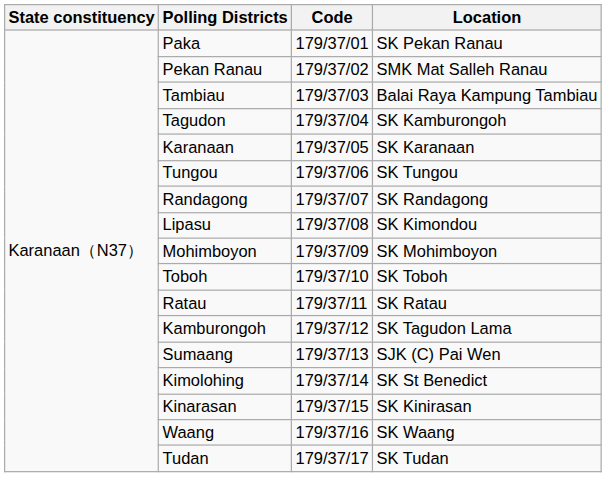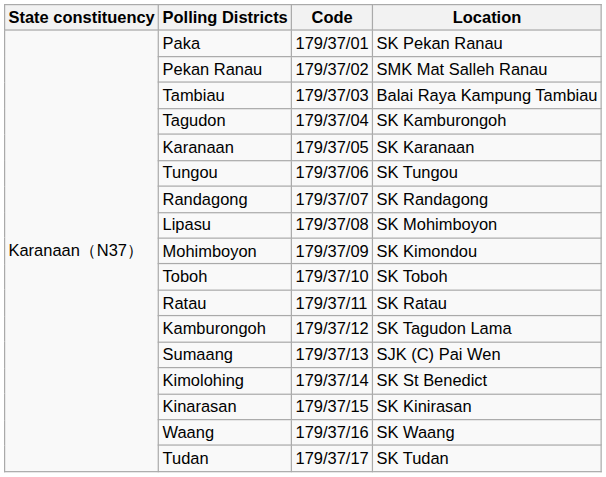 <table class="wikitable sortable mw-collapsible" style="white-space:nowrap;font-size:85%">
 <tr>
 <th>State constituency</th>
 <th>Polling Districts</th>
 <th>Code</th>
 <th>Location</th>
 </tr>
 <tr>
 <td rowspan="17">Karanaan（N37）</td>
 <td>Paka</td>
 <td>179/37/01</td>
 <td>SK Pekan Ranau</td>
 </tr>
 <tr>
 <td>Pekan Ranau</td>
 <td>179/37/02</td>
 <td>SMK Mat Salleh Ranau</td>
 </tr>
 <tr>
 <td>Tambiau</td>
 <td>179/37/03</td>
 <td>Balai Raya Kampung Tambiau</td>
 </tr>
 <tr>
 <td>Tagudon</td>
 <td>179/37/04</td>
 <td>SK Kamburongoh</td>
 </tr>
 <tr>
 <td>Karanaan</td>
 <td>179/37/05</td>
 <td>SK Karanaan</td>
 </tr>
 <tr>
 <td>Tungou</td>
 <td>179/37/06</td>
 <td>SK Tungou</td>
 </tr>
 <tr>
 <td>Randagong</td>
 <td>179/37/07</td>
 <td>SK Randagong</td>
 </tr>
 <tr>
 <td>Lipasu</td>
 <td>179/37/08</td>
-<td>SK Kimondou</td>
+<td>SK Mohimboyon</td>
 </tr>
 <tr>
 <td>Mohimboyon</td>
 <td>179/37/09</td>
-<td>SK Mohimboyon</td>
+<td>SK Kimondou</td>
 </tr>
 <tr>
 <td>Toboh</td>
 <td>179/37/10</td>
 <td>SK Toboh</td>
 </tr>
 <tr>
 <td>Ratau</td>
 <td>179/37/11</td>
 <td>SK Ratau</td>
 </tr>
 <tr>
 <td>Kamburongoh</td>
 <td>179/37/12</td>
 <td>SK Tagudon Lama</td>
 </tr>
 <tr>
 <td>Sumaang</td>
 <td>179/37/13</td>
 <td>SJK (C) Pai Wen</td>
 </tr>
 <tr>
 <td>Kimolohing</td>
 <td>179/37/14</td>
 <td>SK St Benedict</td>
 </tr>
 <tr>
 <td>Kinarasan</td>
 <td>179/37/15</td>
 <td>SK Kinirasan</td>
 </tr>
 <tr>
 <td>Waang</td>
 <td>179/37/16</td>
 <td>SK Waang</td>
 </tr>
 <tr>
 <td>Tudan</td>
 <td>179/37/17</td>
 <td>SK Tudan</td>
 </tr>
 </table>
